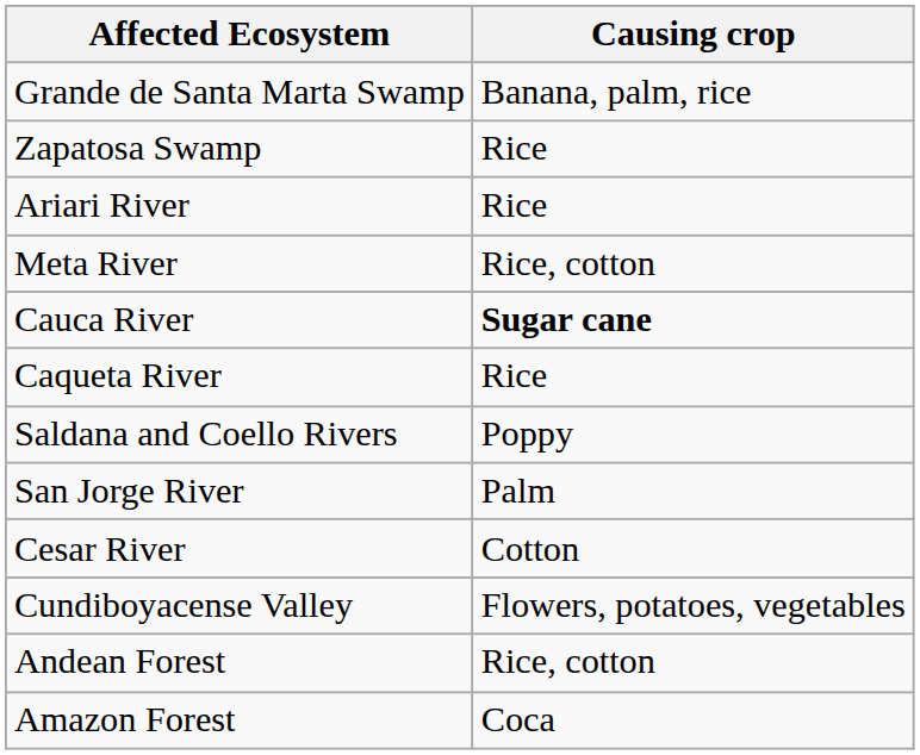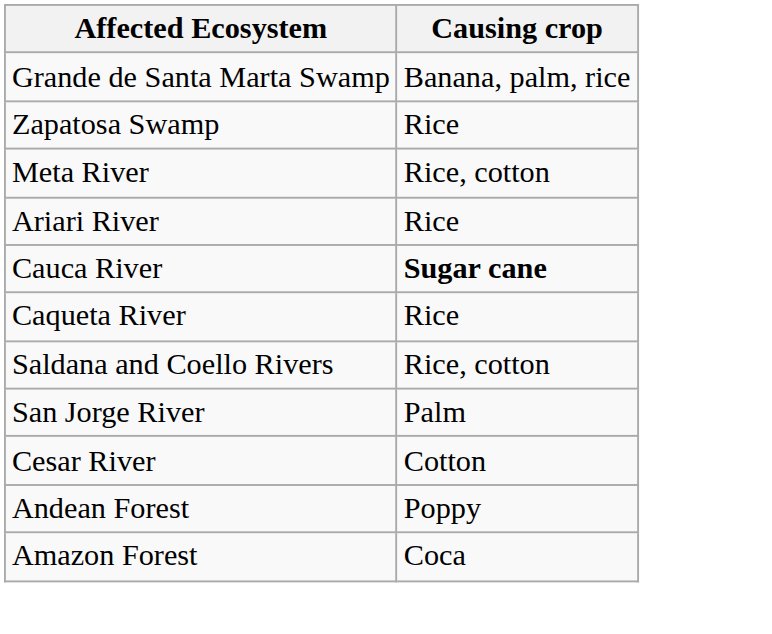 <table class="wikitable">
 <tr>
 <th>Affected Ecosystem</th>
 <th>Causing crop</th>
 </tr>
 <tr>
 <td>Grande de Santa Marta Swamp</td>
 <td>Banana, palm, rice</td>
 </tr>
 <tr>
 <td>Zapatosa Swamp</td>
 <td>Rice</td>
 </tr>
 <tr>
+<td>Meta River</td>
+<td>Rice, cotton</td>
+</tr>
+<tr>
 <td>Ariari River</td>
 <td>Rice</td>
-</tr>
-<tr>
-<td>Meta River</td>
-<td>Rice, cotton</td>
 </tr>
 <tr>
 <td>Cauca River</td>
 <td><strong>Sugar cane</strong></td>
 </tr>
 <tr>
 <td>Caqueta River</td>
 <td>Rice</td>
 </tr>
 <tr>
 <td>Saldana and Coello Rivers</td>
-<td>Poppy</td>
+<td>Rice, cotton</td>
 </tr>
 <tr>
 <td>San Jorge River</td>
 <td>Palm</td>
 </tr>
 <tr>
 <td>Cesar River</td>
 <td>Cotton</td>
 </tr>
 <tr>
-<td>Cundiboyacense Valley</td>
-<td>Flowers, potatoes, vegetables</td>
-</tr>
-<tr>
 <td>Andean Forest</td>
-<td>Rice, cotton</td>
+<td>Poppy</td>
 </tr>
 <tr>
 <td>Amazon Forest</td>
 <td>Coca</td>
 </tr>
 </table>
